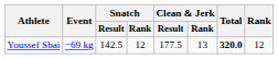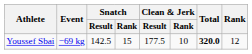 <table class="wikitable" style="font-size:90%">
 <tr>
 <th rowspan="2">Athlete</th>
 <th rowspan="2">Event</th>
 <th colspan="2">Snatch</th>
 <th colspan="2">Clean & Jerk</th>
 <th rowspan="2">Total</th>
 <th rowspan="2">Rank</th>
 </tr>
 <tr style="font-size:95%">
 <th>Result</th>
 <th>Rank</th>
 <th>Result</th>
 <th>Rank</th>
 </tr>
 <tr align=center>
 <td align=left><a href='#'>Youssef Sbai</a></td>
 <td align=left><a href='#'>−69 kg</a></td>
 <td>142.5</td>
-<td>12</td>
+<td>15</td>
 <td>177.5</td>
-<td>13</td>
+<td>10</td>
 <td><strong>320.0</strong></td>
 <td>12</td>
 </tr>
 </table>
